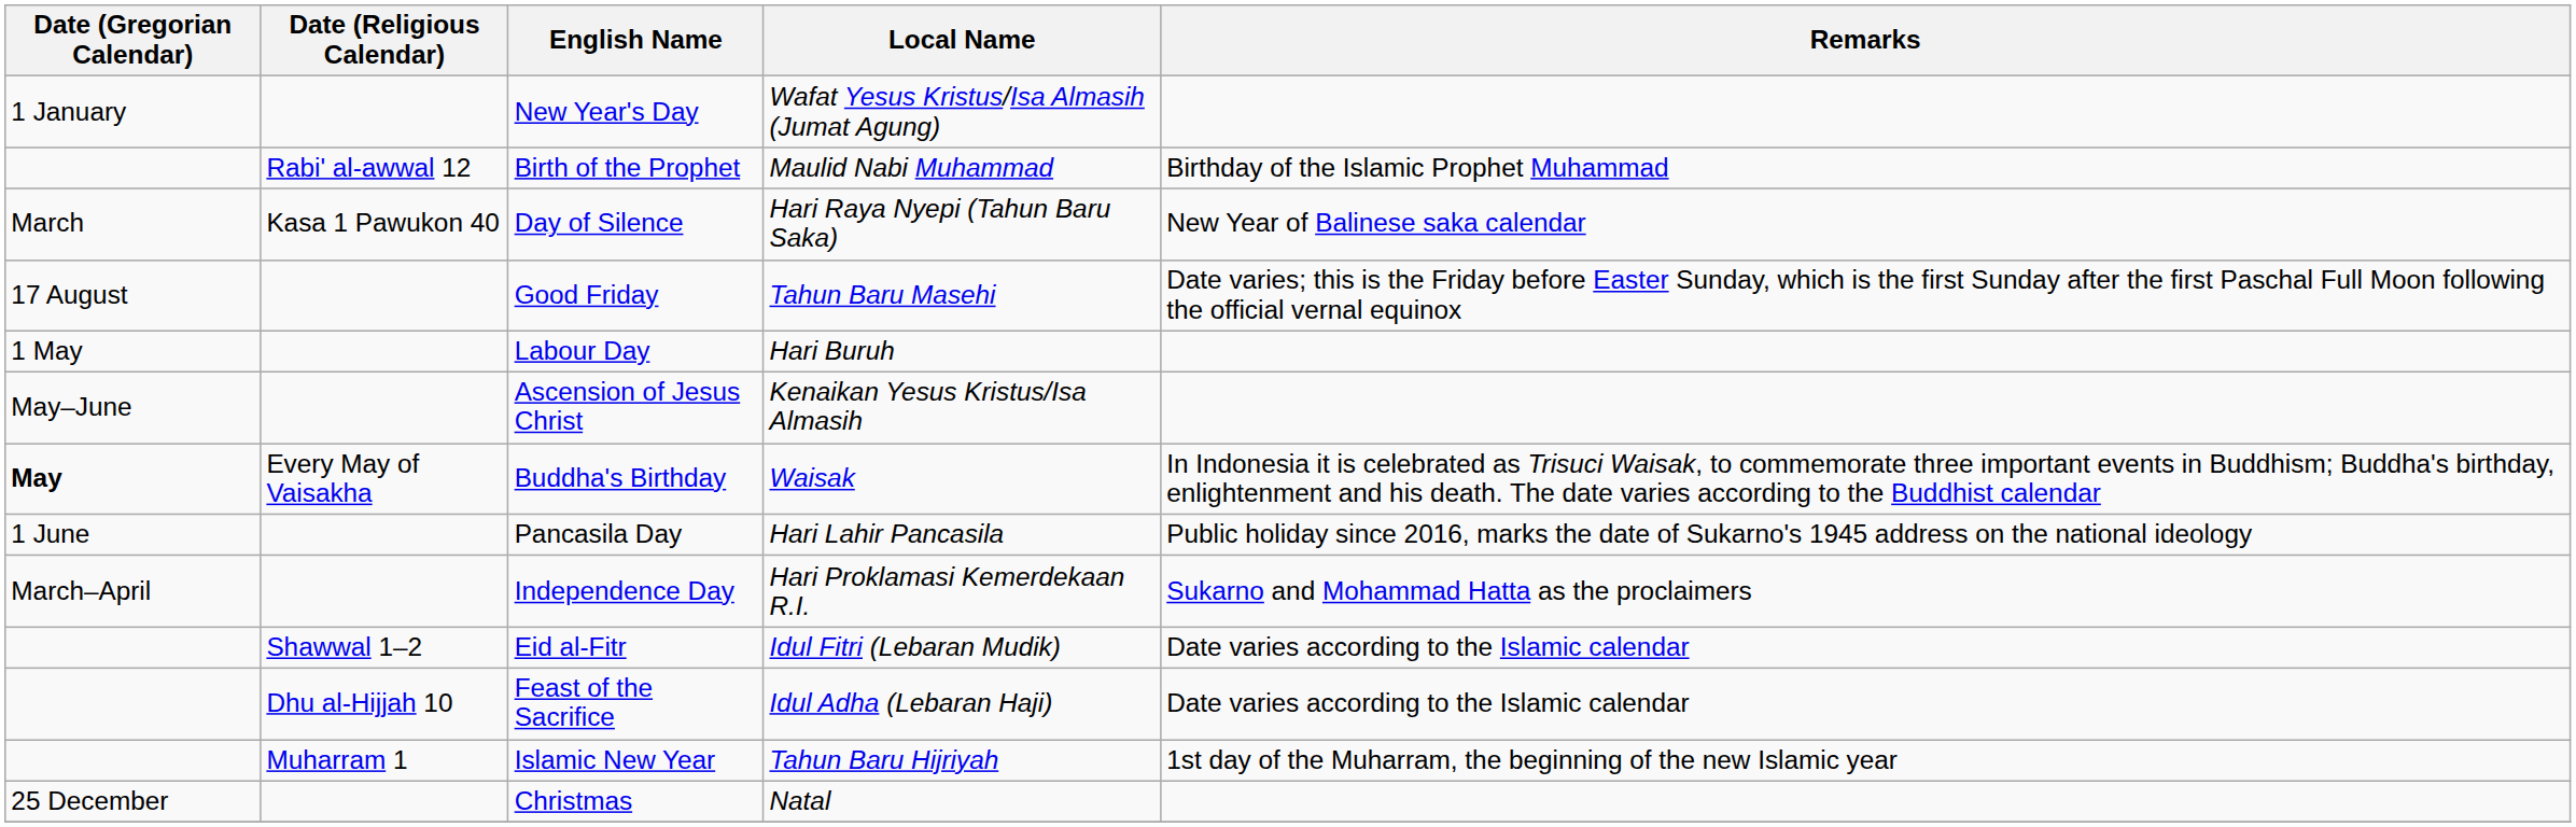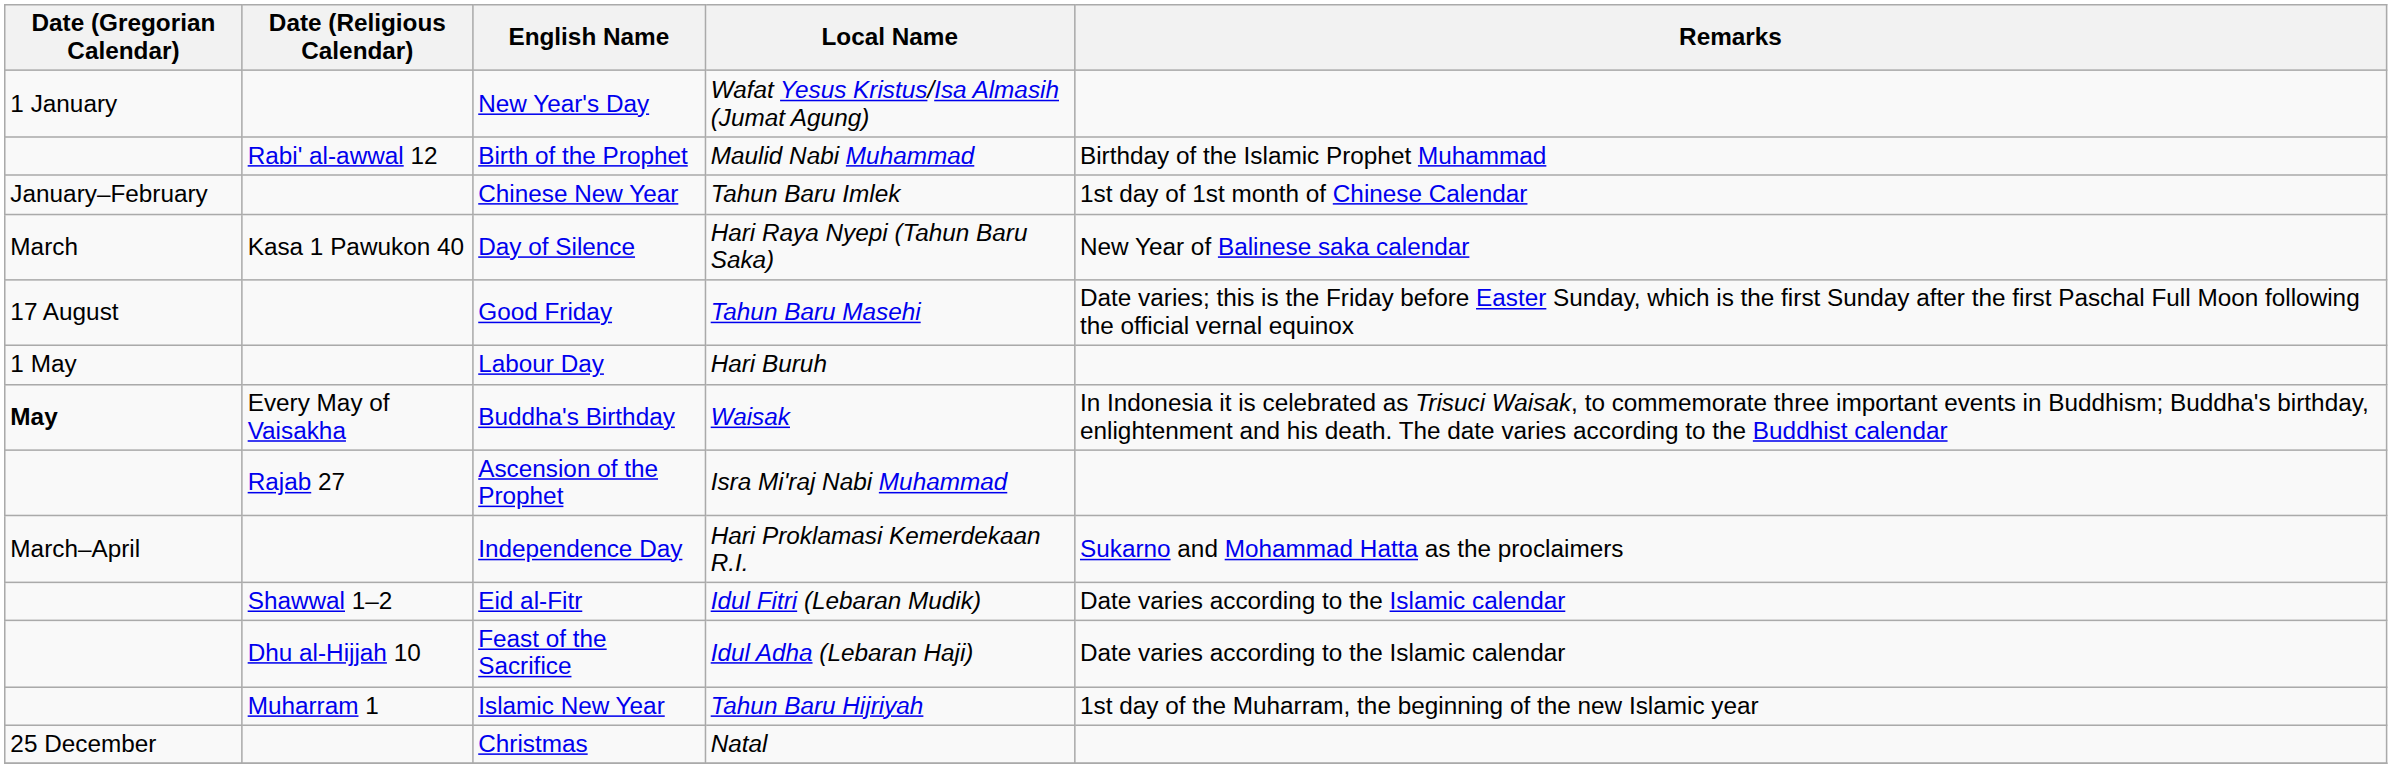 <table class="wikitable">
 <tr>
 <th>Date (Gregorian Calendar)</th>
 <th>Date (Religious Calendar)</th>
 <th>English Name</th>
 <th>Local Name</th>
 <th>Remarks</th>
 </tr>
 <tr>
 <td>1 January</td>
 <td></td>
 <td><a href='#'>New Year's Day</a></td>
 <td><em>Wafat <a href='#'>Yesus Kristus</a>/<a href='#'>Isa Almasih</a> (Jumat Agung)</em></td>
 <td></td>
 </tr>
 <tr>
 <td></td>
 <td><a href='#'>Rabi' al-awwal</a> 12</td>
 <td><a href='#'>Birth of the Prophet</a></td>
 <td><em>Maulid Nabi <a href='#'>Muhammad</a></em></td>
 <td>Birthday of the Islamic Prophet <a href='#'>Muhammad</a></td>
 </tr>
 <tr>
+<td>January–February</td>
+<td></td>
+<td><a href='#'>Chinese New Year</a></td>
+<td><em>Tahun Baru Imlek</em></td>
+<td>1st day of 1st month of <a href='#'>Chinese Calendar</a></td>
+</tr>
+<tr>
 <td>March</td>
 <td>Kasa 1 Pawukon 40</td>
 <td><a href='#'>Day of Silence</a></td>
 <td><em>Hari Raya Nyepi (Tahun Baru Saka)</em></td>
 <td>New Year of <a href='#'>Balinese saka calendar</a></td>
 </tr>
 <tr>
 <td>17 August</td>
 <td></td>
 <td><a href='#'>Good Friday</a></td>
 <td><em><a href='#'>Tahun Baru Masehi</a></em></td>
 <td>Date varies; this is the Friday before <a href='#'>Easter</a> Sunday, which is the first Sunday after the first Paschal Full Moon following the official vernal equinox</td>
 </tr>
 <tr>
 <td>1 May</td>
 <td></td>
 <td><a href='#'>Labour Day</a></td>
 <td><em>Hari Buruh</em></td>
 <td></td>
 </tr>
 <tr>
-<td>May–June</td>
-<td></td>
-<td><a href='#'>Ascension of Jesus Christ</a></td>
-<td><em>Kenaikan Yesus Kristus/Isa Almasih</em></td>
-<td></td>
-</tr>
-<tr>
 <td><strong>May</strong></td>
 <td>Every May of <a href='#'>Vaisakha</a></td>
 <td><a href='#'>Buddha's Birthday</a></td>
 <td><a href='#'><em>Waisak</em></a></td>
 <td>In Indonesia it is celebrated as <em>Trisuci Waisak</em>, to commemorate three important events in Buddhism; Buddha's birthday, enlightenment and his death. The date varies according to the <a href='#'>Buddhist calendar</a></td>
 </tr>
 <tr>
-<td>1 June</td>
 <td></td>
-<td>Pancasila Day</td>
-<td><em>Hari Lahir Pancasila</em></td>
-<td>Public holiday since 2016, marks the date of Sukarno's 1945 address on the national ideology</td>
+<td><a href='#'>Rajab</a> 27</td>
+<td><a href='#'>Ascension of the Prophet</a></td>
+<td><em>Isra Mi'raj Nabi <a href='#'>Muhammad</a></em></td>
+<td></td>
 </tr>
 <tr>
 <td>March–April</td>
 <td></td>
 <td><a href='#'>Independence Day</a></td>
 <td><em>Hari Proklamasi Kemerdekaan R.I.</em></td>
 <td><a href='#'>Sukarno</a> and <a href='#'>Mohammad Hatta</a> as the proclaimers</td>
 </tr>
 <tr>
 <td></td>
 <td><a href='#'>Shawwal</a> 1–2</td>
 <td><a href='#'>Eid al-Fitr</a></td>
 <td><em><a href='#'>Idul Fitri</a> (Lebaran Mudik)</em></td>
 <td>Date varies according to the <a href='#'>Islamic calendar</a></td>
 </tr>
 <tr>
 <td></td>
 <td><a href='#'>Dhu al-Hijjah</a> 10</td>
 <td><a href='#'>Feast of the Sacrifice</a></td>
 <td><em><a href='#'>Idul Adha</a> (Lebaran Haji)</em></td>
 <td>Date varies according to the Islamic calendar</td>
 </tr>
 <tr>
 <td></td>
 <td><a href='#'>Muharram</a> 1</td>
 <td><a href='#'>Islamic New Year</a></td>
 <td><a href='#'><em>Tahun Baru Hijriyah</em></a></td>
 <td>1st day of the Muharram, the beginning of the new Islamic year</td>
 </tr>
 <tr>
 <td>25 December</td>
 <td></td>
 <td><a href='#'>Christmas</a></td>
 <td><em>Natal</em></td>
 <td></td>
 </tr>
 <tr>
 </tr>
 </table>
